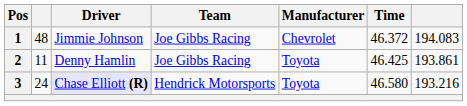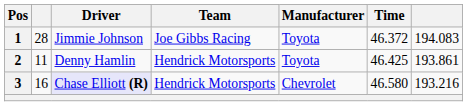 <table class="wikitable" style="font-size:95%">
 <tr>
 <th>Pos</th>
 <th></th>
 <th>Driver</th>
 <th>Team</th>
 <th>Manufacturer</th>
 <th>Time</th>
 <th></th>
 </tr>
 <tr>
 <th>1</th>
-<td>48</td>
+<td>28</td>
 <td><a href='#'>Jimmie Johnson</a></td>
 <td><a href='#'>Joe Gibbs Racing</a></td>
-<td><a href='#'>Chevrolet</a></td>
+<td><a href='#'>Toyota</a></td>
 <td>46.372</td>
 <td>194.083</td>
 </tr>
 <tr>
 <th>2</th>
 <td>11</td>
 <td><a href='#'>Denny Hamlin</a></td>
-<td><a href='#'>Joe Gibbs Racing</a></td>
+<td><a href='#'>Hendrick Motorsports</a></td>
 <td><a href='#'>Toyota</a></td>
 <td>46.425</td>
 <td>193.861</td>
 </tr>
 <tr>
 <th>3</th>
-<td>24</td>
+<td>16</td>
 <td style="background: lavender;"><a href='#'>Chase Elliott</a> <strong>(R)</strong></td>
 <td><a href='#'>Hendrick Motorsports</a></td>
-<td><a href='#'>Toyota</a></td>
+<td><a href='#'>Chevrolet</a></td>
 <td>46.580</td>
 <td>193.216</td>
 </tr>
 <tr>
 <th colspan="7"></th>
 </tr>
 </table>
